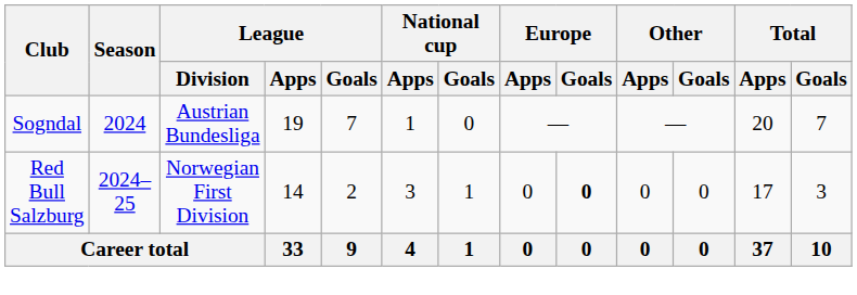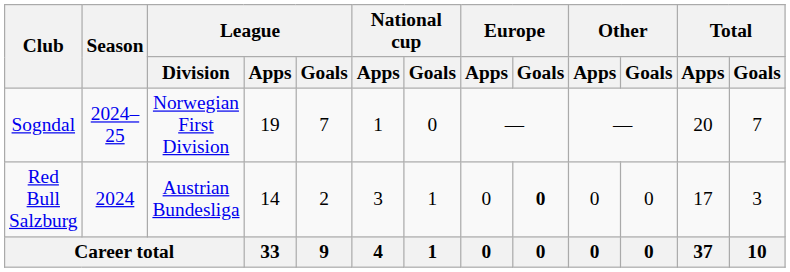 <table class="wikitable" style="text-align: center">
 <tr>
 <th rowspan="2">Club</th>
 <th rowspan="2">Season</th>
 <th colspan="3">League</th>
 <th colspan="2">National cup</th>
 <th colspan="2">Europe</th>
 <th colspan="2">Other</th>
 <th colspan="2">Total</th>
 </tr>
 <tr>
 <th>Division</th>
 <th>Apps</th>
 <th>Goals</th>
 <th>Apps</th>
 <th>Goals</th>
 <th>Apps</th>
 <th>Goals</th>
 <th>Apps</th>
 <th>Goals</th>
 <th>Apps</th>
 <th>Goals</th>
 </tr>
 <tr>
 <td><a href='#'>Sogndal</a></td>
-<td><a href='#'>2024</a></td>
-<td><a href='#'>Austrian Bundesliga</a></td>
+<td><a href='#'>2024–25</a></td>
+<td><a href='#'>Norwegian First Division</a></td>
 <td>19</td>
 <td>7</td>
 <td>1</td>
 <td>0</td>
 <td colspan="2">—</td>
 <td colspan="2">—</td>
 <td>20</td>
 <td>7</td>
 </tr>
 <tr>
 <td><a href='#'>Red Bull Salzburg</a></td>
-<td><a href='#'>2024–25</a></td>
-<td><a href='#'>Norwegian First Division</a></td>
+<td><a href='#'>2024</a></td>
+<td><a href='#'>Austrian Bundesliga</a></td>
 <td>14</td>
 <td>2</td>
 <td>3</td>
 <td>1</td>
 <td>0</td>
 <td><strong>0</strong></td>
 <td>0</td>
 <td>0</td>
 <td>17</td>
 <td>3</td>
 </tr>
 <tr>
 <th colspan="3">Career total</th>
 <th>33</th>
 <th>9</th>
 <th>4</th>
 <th>1</th>
 <th>0</th>
 <th>0</th>
 <th>0</th>
 <th>0</th>
 <th>37</th>
 <th>10</th>
 </tr>
 </table>
